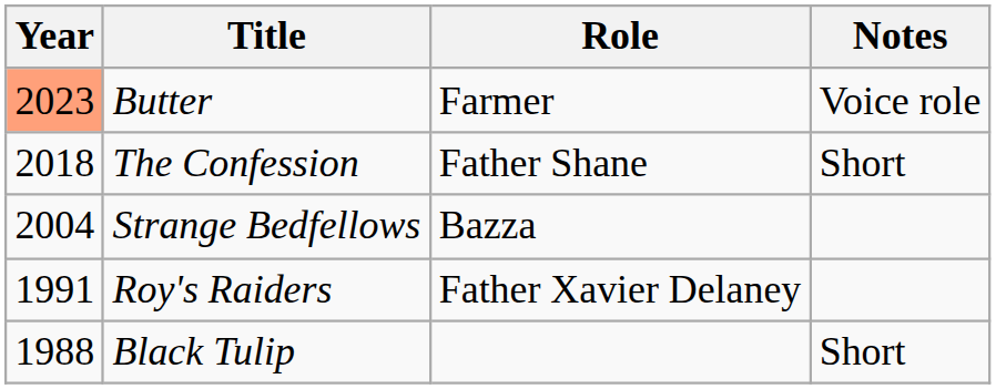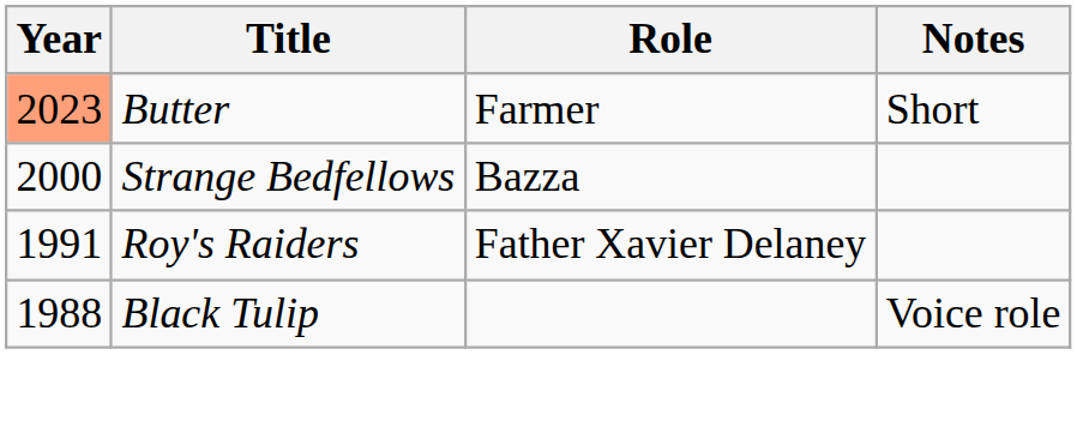 <table class="wikitable sortable">
 <tr>
 <th>Year</th>
 <th>Title</th>
 <th>Role</th>
 <th>Notes</th>
 </tr>
 <tr>
 <td style="background: lightsalmon;">2023</td>
 <td><em>Butter</em></td>
 <td>Farmer</td>
-<td>Voice role</td>
-</tr>
-<tr>
-<td>2018</td>
-<td><em>The Confession</em></td>
-<td>Father Shane</td>
 <td>Short</td>
 </tr>
 <tr>
-<td>2004</td>
+<td>2000</td>
 <td><em>Strange Bedfellows</em></td>
 <td>Bazza</td>
 <td></td>
 </tr>
 <tr>
 <td>1991</td>
 <td><em>Roy's Raiders</em></td>
 <td>Father Xavier Delaney</td>
 <td></td>
 </tr>
 <tr>
 <td>1988</td>
 <td><em>Black Tulip</em></td>
 <td></td>
-<td>Short</td>
+<td>Voice role</td>
 </tr>
 </table>
